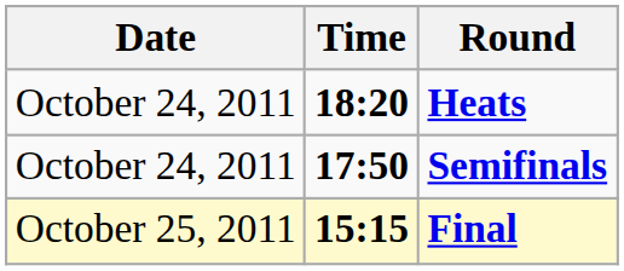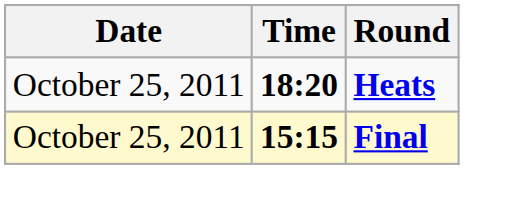 <table class="wikitable">
 <tr>
 <th>Date</th>
 <th>Time</th>
 <th>Round</th>
 </tr>
 <tr>
-<td>October 24, 2011</td>
+<td>October 25, 2011</td>
 <td><strong>18:20</strong></td>
 <td><strong><a href='#'>Heats</a></strong></td>
-</tr>
-<tr>
-<td>October 24, 2011</td>
-<td><strong>17:50</strong></td>
-<td><strong><a href='#'>Semifinals</a></strong></td>
 </tr>
 <tr style=background:lemonchiffon>
 <td>October 25, 2011</td>
 <td><strong>15:15</strong></td>
 <td><strong><a href='#'>Final</a></strong></td>
 </tr>
 </table>
